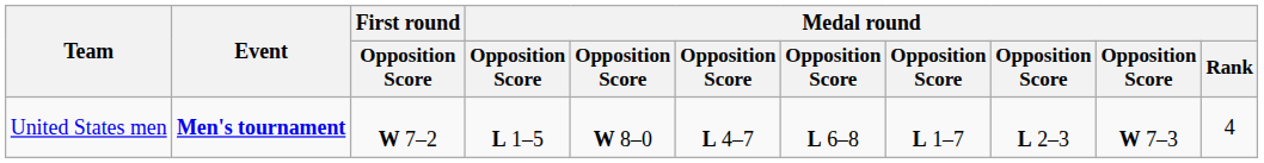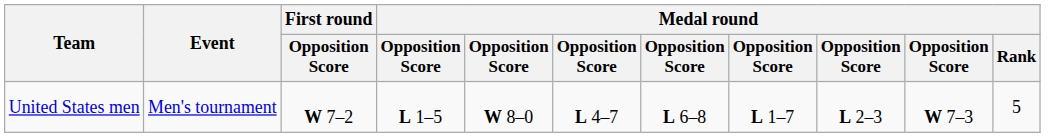 <table class=wikitable style=font-size:90%;text-align:center>
 <tr>
 <th rowspan=2>Team</th>
 <th rowspan=2>Event</th>
 <th>First round</th>
 <th colspan=8>Medal round</th>
 </tr>
 <tr style=font-size:95%>
 <th>Opposition<br>Score</th>
 <th>Opposition<br>Score</th>
 <th>Opposition<br>Score</th>
 <th>Opposition<br>Score</th>
 <th>Opposition<br>Score</th>
 <th>Opposition<br>Score</th>
 <th>Opposition<br>Score</th>
 <th>Opposition<br>Score</th>
 <th>Rank</th>
 </tr>
 <tr>
 <td><a href='#'>United States men</a></td>
-<td><strong><a href='#'>Men's tournament</a></strong></td>
+<td><a href='#'>Men's tournament</a></td>
 <td><br><strong>W</strong> 7–2</td>
 <td><br><strong>L</strong> 1–5</td>
 <td><br><strong>W</strong> 8–0</td>
 <td><br><strong>L</strong> 4–7</td>
 <td><br><strong>L</strong> 6–8</td>
 <td><br><strong>L</strong> 1–7</td>
 <td><br><strong>L</strong> 2–3</td>
 <td><br><strong>W</strong> 7–3</td>
-<td>4</td>
+<td>5</td>
 </tr>
 </table>
